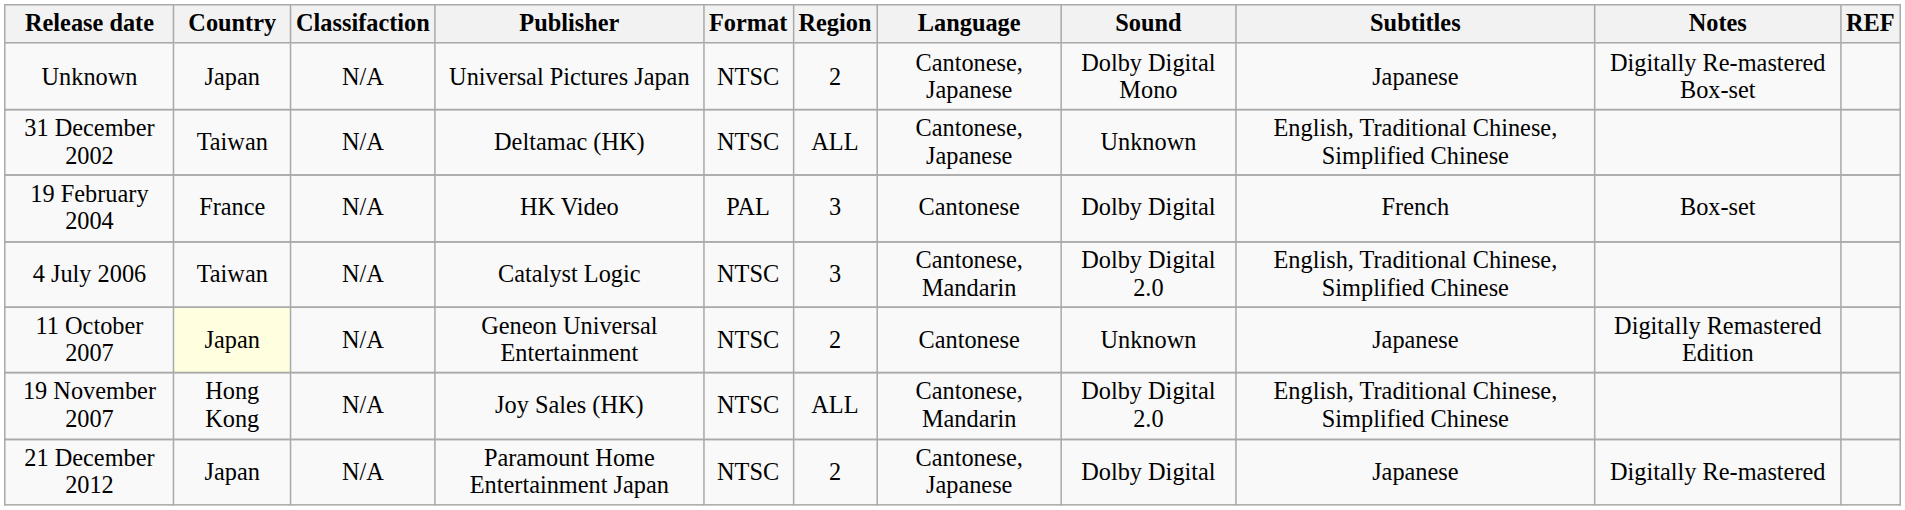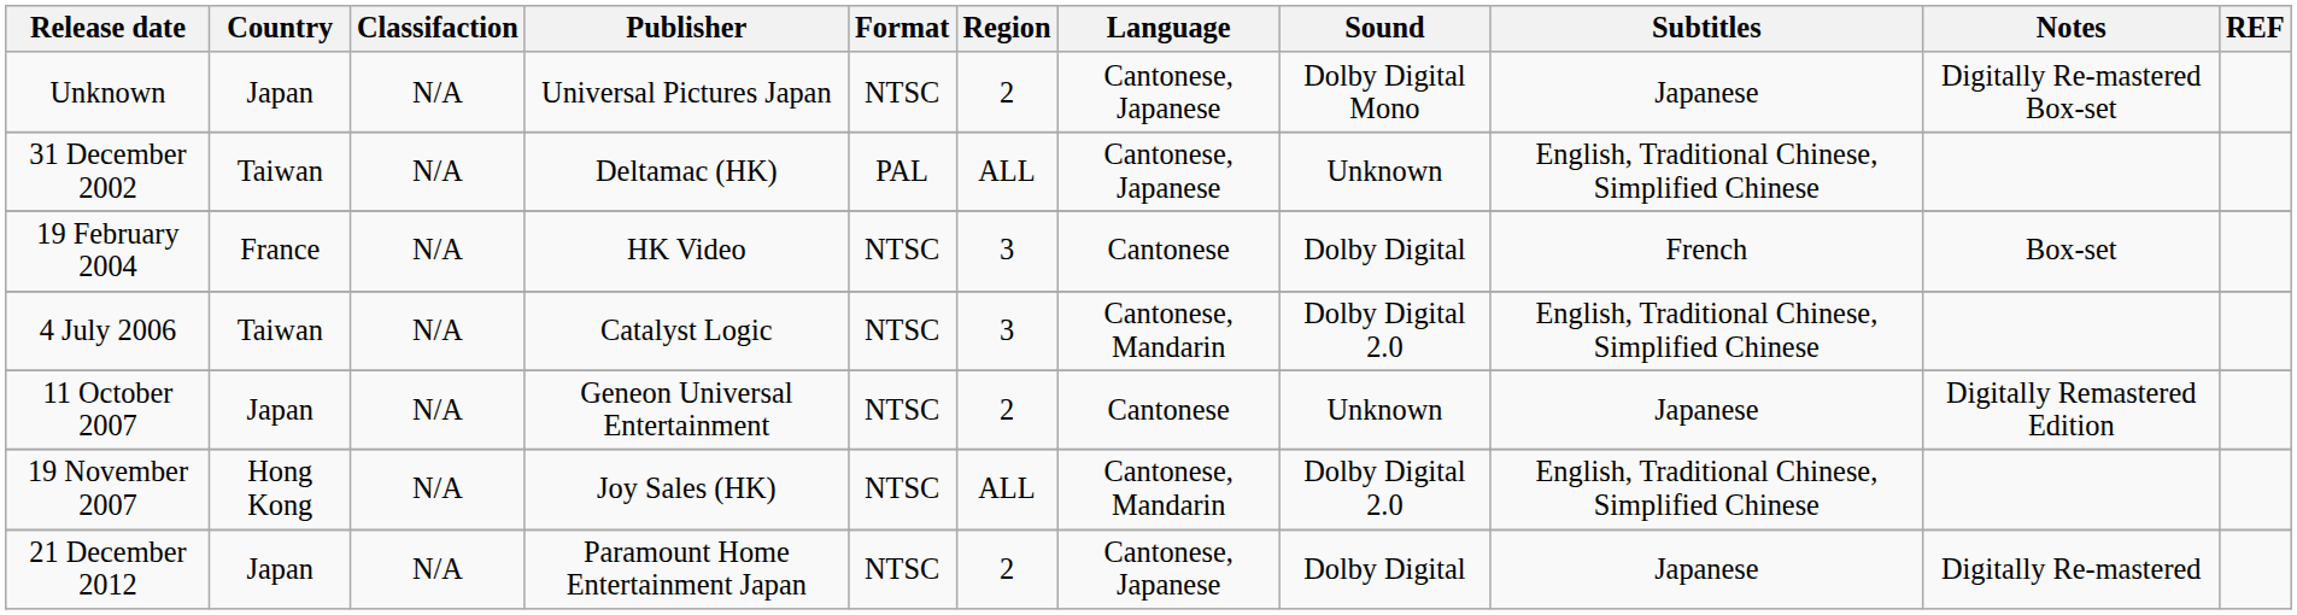 <table class="wikitable">
 <tr>
 <th>Release date<br></th>
 <th>Country<br></th>
 <th>Classifaction<br></th>
 <th>Publisher <br></th>
 <th>Format <br></th>
 <th>Region <br></th>
 <th>Language<br></th>
 <th>Sound <br></th>
 <th>Subtitles <br></th>
 <th>Notes<br></th>
 <th>REF</th>
 </tr>
 <tr style="text-align:center;">
 <td>Unknown</td>
 <td>Japan</td>
 <td>N/A</td>
 <td>Universal Pictures Japan</td>
 <td>NTSC</td>
 <td>2</td>
 <td>Cantonese, Japanese</td>
 <td>Dolby Digital Mono</td>
 <td>Japanese</td>
 <td>Digitally Re-mastered Box-set</td>
 <td></td>
 </tr>
 <tr>
 </tr>
 <tr style="text-align:center;">
 <td>31 December 2002</td>
 <td>Taiwan</td>
 <td>N/A</td>
 <td>Deltamac (HK)</td>
-<td>NTSC</td>
+<td>PAL</td>
 <td>ALL</td>
 <td>Cantonese, Japanese</td>
 <td>Unknown</td>
 <td>English, Traditional Chinese, Simplified Chinese</td>
 <td></td>
 <td></td>
 </tr>
 <tr>
 </tr>
 <tr style="text-align:center;">
 <td>19 February 2004</td>
 <td>France</td>
 <td>N/A</td>
 <td>HK Video</td>
-<td>PAL</td>
+<td>NTSC</td>
 <td>3</td>
 <td>Cantonese</td>
 <td>Dolby Digital</td>
 <td>French</td>
 <td>Box-set</td>
 <td></td>
 </tr>
 <tr>
 </tr>
 <tr style="text-align:center;">
 <td>4 July 2006</td>
 <td>Taiwan</td>
 <td>N/A</td>
 <td>Catalyst Logic</td>
 <td>NTSC</td>
 <td>3</td>
 <td>Cantonese, Mandarin</td>
 <td>Dolby Digital 2.0</td>
 <td>English, Traditional Chinese, Simplified Chinese</td>
 <td></td>
 <td></td>
 </tr>
 <tr>
 </tr>
 <tr style="text-align:center;">
 <td>11 October 2007</td>
-<td style="background: lightyellow;">Japan</td>
+<td>Japan</td>
 <td>N/A</td>
 <td>Geneon Universal Entertainment</td>
 <td>NTSC</td>
 <td>2</td>
 <td>Cantonese</td>
 <td>Unknown</td>
 <td>Japanese</td>
 <td>Digitally Remastered Edition</td>
 <td></td>
 </tr>
 <tr>
 </tr>
 <tr style="text-align:center;">
 <td>19 November 2007</td>
 <td>Hong Kong</td>
 <td>N/A</td>
 <td>Joy Sales (HK)</td>
 <td>NTSC</td>
 <td>ALL</td>
 <td>Cantonese, Mandarin</td>
 <td>Dolby Digital 2.0</td>
 <td>English, Traditional Chinese, Simplified Chinese</td>
 <td></td>
 <td></td>
 </tr>
 <tr>
 </tr>
 <tr style="text-align:center;">
 <td>21 December 2012</td>
 <td>Japan</td>
 <td>N/A</td>
 <td>Paramount Home <br>Entertainment Japan</td>
 <td>NTSC</td>
 <td>2</td>
 <td>Cantonese, Japanese</td>
 <td>Dolby Digital</td>
 <td>Japanese</td>
 <td>Digitally Re-mastered</td>
 <td></td>
 </tr>
 </table>
